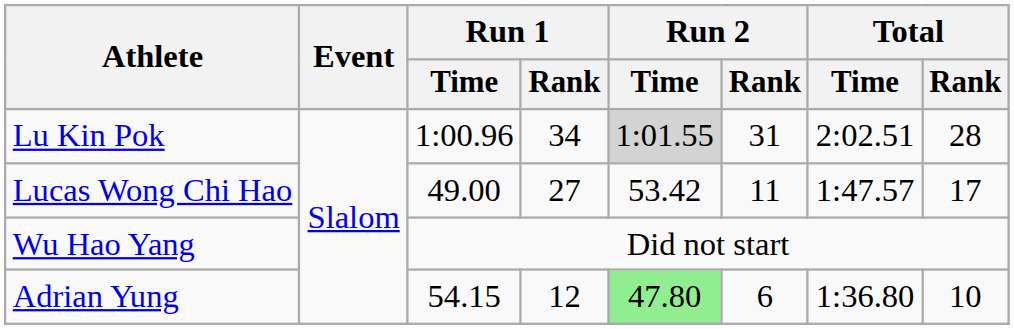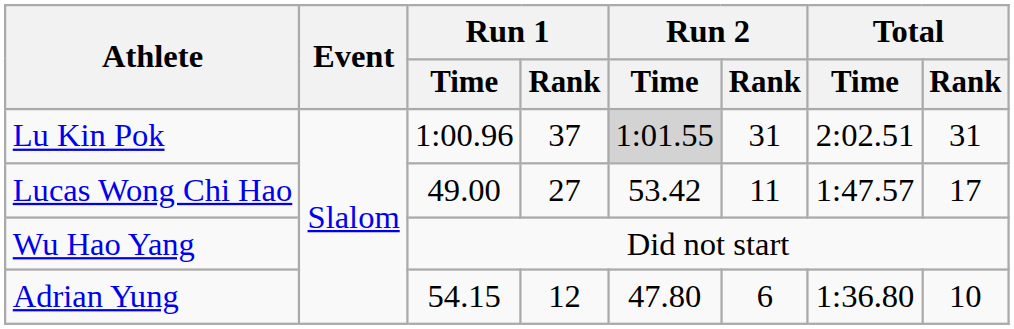 <table class="wikitable" style="font-size:90%">
 <tr>
 <th rowspan=2>Athlete</th>
 <th rowspan=2>Event</th>
 <th colspan=2>Run 1</th>
 <th colspan=2>Run 2</th>
 <th colspan=2>Total</th>
 </tr>
 <tr style="font-size:95%">
 <th>Time</th>
 <th>Rank</th>
 <th>Time</th>
 <th>Rank</th>
 <th>Time</th>
 <th>Rank</th>
 </tr>
 <tr align=center>
 <td align=left><a href='#'>Lu Kin Pok</a></td>
 <td align=left rowspan=4><a href='#'>Slalom</a></td>
 <td>1:00.96</td>
-<td>34</td>
+<td>37</td>
 <td style="background: lightgrey;">1:01.55</td>
 <td>31</td>
 <td>2:02.51</td>
-<td>28</td>
+<td>31</td>
 </tr>
 <tr align=center>
 <td align=left><a href='#'>Lucas Wong Chi Hao</a></td>
 <td>49.00</td>
 <td>27</td>
 <td>53.42</td>
 <td>11</td>
 <td>1:47.57</td>
 <td>17</td>
 </tr>
 <tr align=center>
 <td align=left><a href='#'>Wu Hao Yang</a></td>
 <td colspan=6>Did not start</td>
 </tr>
 <tr align=center>
 <td align=left><a href='#'>Adrian Yung</a></td>
 <td>54.15</td>
 <td>12</td>
-<td style="background: lightgreen;">47.80</td>
+<td>47.80</td>
 <td>6</td>
 <td>1:36.80</td>
 <td>10</td>
 </tr>
 </table>
